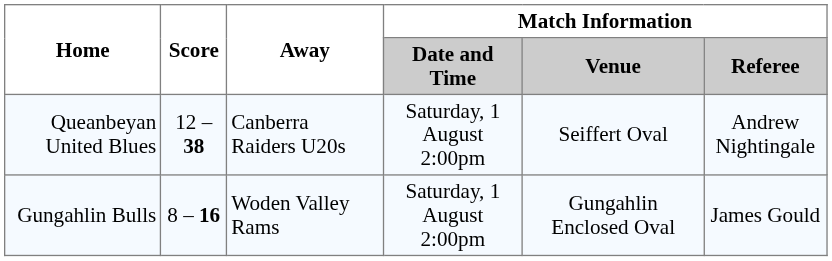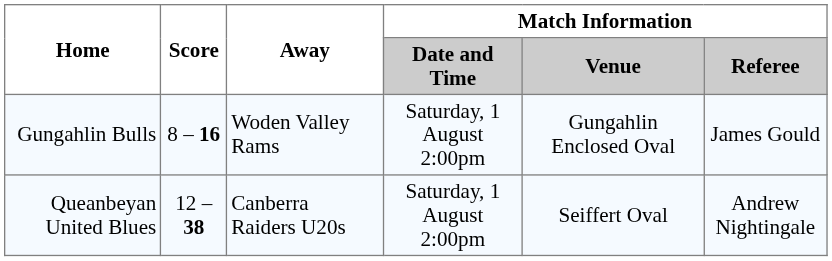 <table width="100%" cellspacing="0" cellpadding="3" border="1" style="border-collapse:collapse;  text-align:center;">
 <tr>
 <th rowspan="2" width="19%">Home</th>
 <th rowspan="2" width="8%">Score</th>
 <th rowspan="2" width="19%">Away</th>
 <th colspan="3">Match Information</th>
 </tr>
 <tr bgcolor="#CCCCCC">
 <th width="17%">Date and Time</th>
 <th width="22%">Venue</th>
 <th width="50%">Referee</th>
 </tr>
 <tr style="text-align:center; background:#f5faff;">
+<td align="right">Gungahlin Bulls </td>
+<td>8 – <strong>16</strong></td>
+<td align="left"> Woden Valley Rams</td>
+<td>Saturday, 1 August 2:00pm</td>
+<td>Gungahlin Enclosed Oval</td>
+<td>James Gould</td>
+</tr>
+<tr style="text-align:center; background:#f5faff;">
 <td align="right">Queanbeyan United Blues </td>
 <td>12 – <strong>38</strong></td>
 <td align="left"> Canberra Raiders U20s</td>
 <td>Saturday, 1 August 2:00pm</td>
 <td>Seiffert Oval</td>
 <td>Andrew Nightingale</td>
 </tr>
-<tr style="text-align:center; background:#f5faff;">
-<td align="right">Gungahlin Bulls </td>
-<td>8 – <strong>16</strong></td>
-<td align="left"> Woden Valley Rams</td>
-<td>Saturday, 1 August 2:00pm</td>
-<td>Gungahlin Enclosed Oval</td>
-<td>James Gould</td>
-</tr>
 </table>
